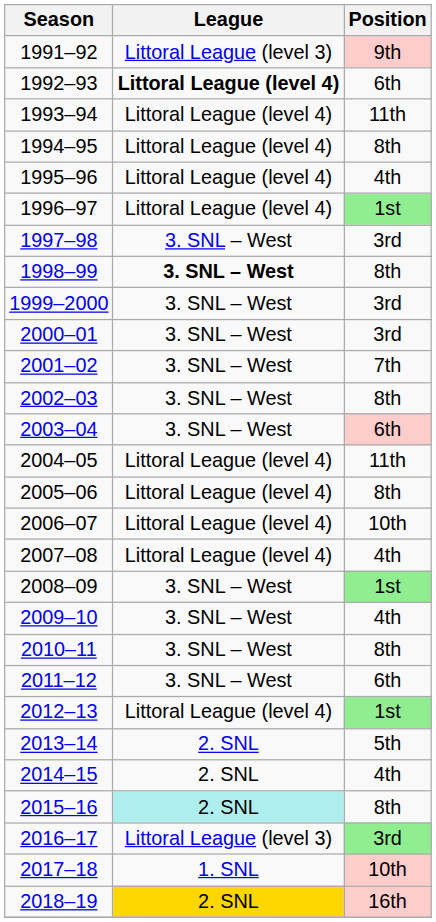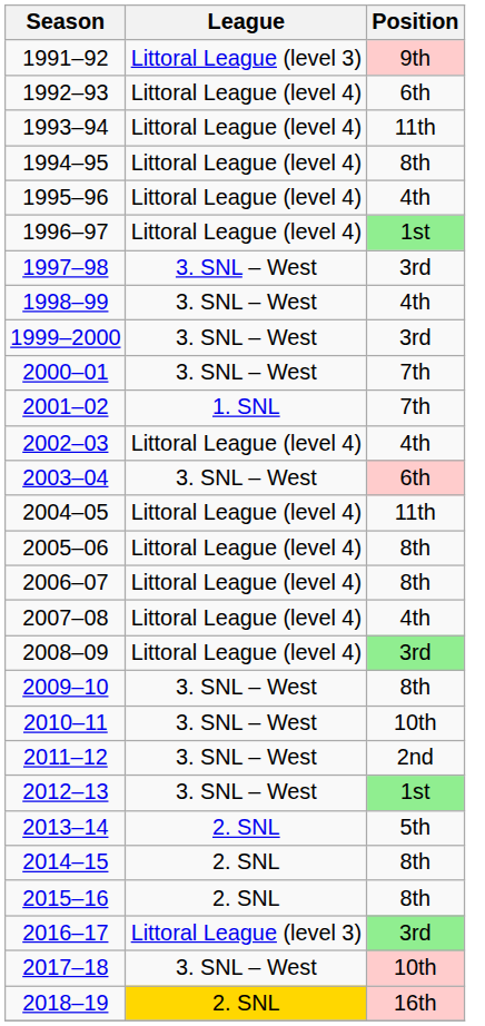 <table class="wikitable" style="text-align: center">
 <tr>
 <th>Season</th>
 <th>League</th>
 <th>Position</th>
 </tr>
 <tr>
 <td>1991–92</td>
 <td><a href='#'>Littoral League</a> (level 3)</td>
 <td style="background: #FFCCCC;">9th</td>
 </tr>
 <tr>
 <td>1992–93</td>
-<td><strong>Littoral League (level 4)</strong></td>
+<td>Littoral League (level 4)</td>
 <td>6th</td>
 </tr>
 <tr>
 <td>1993–94</td>
 <td>Littoral League (level 4)</td>
 <td>11th</td>
 </tr>
 <tr>
 <td>1994–95</td>
 <td>Littoral League (level 4)</td>
 <td>8th</td>
 </tr>
 <tr>
 <td>1995–96</td>
 <td>Littoral League (level 4)</td>
 <td>4th</td>
 </tr>
 <tr>
 <td>1996–97</td>
 <td>Littoral League (level 4)</td>
 <td style="background: #90EE90;">1st</td>
 </tr>
 <tr>
 <td><a href='#'>1997–98</a></td>
 <td><a href='#'>3. SNL</a> – West</td>
 <td>3rd</td>
 </tr>
 <tr>
 <td><a href='#'>1998–99</a></td>
-<td><strong>3. SNL – West</strong></td>
-<td>8th</td>
+<td>3. SNL – West</td>
+<td>4th</td>
 </tr>
 <tr>
 <td><a href='#'>1999–2000</a></td>
 <td>3. SNL – West</td>
 <td>3rd</td>
 </tr>
 <tr>
 <td><a href='#'>2000–01</a></td>
 <td>3. SNL – West</td>
-<td>3rd</td>
+<td>7th</td>
 </tr>
 <tr>
 <td><a href='#'>2001–02</a></td>
-<td>3. SNL – West</td>
+<td><a href='#'>1. SNL</a></td>
 <td>7th</td>
 </tr>
 <tr>
 <td><a href='#'>2002–03</a></td>
-<td>3. SNL – West</td>
-<td>8th</td>
+<td>Littoral League (level 4)</td>
+<td>4th</td>
 </tr>
 <tr>
 <td><a href='#'>2003–04</a></td>
 <td>3. SNL – West</td>
 <td style="background: #FFCCCC;">6th</td>
 </tr>
 <tr>
 <td>2004–05</td>
 <td>Littoral League (level 4)</td>
 <td>11th</td>
 </tr>
 <tr>
 <td>2005–06</td>
 <td>Littoral League (level 4)</td>
 <td>8th</td>
 </tr>
 <tr>
 <td>2006–07</td>
 <td>Littoral League (level 4)</td>
-<td>10th</td>
+<td>8th</td>
 </tr>
 <tr>
 <td>2007–08</td>
 <td>Littoral League (level 4)</td>
 <td>4th</td>
 </tr>
 <tr>
 <td>2008–09</td>
-<td>3. SNL – West</td>
-<td style="background: #90EE90;">1st</td>
+<td>Littoral League (level 4)</td>
+<td style="background: #90EE90;">3rd</td>
 </tr>
 <tr>
 <td><a href='#'>2009–10</a></td>
 <td>3. SNL – West</td>
-<td>4th</td>
+<td>8th</td>
 </tr>
 <tr>
 <td><a href='#'>2010–11</a></td>
 <td>3. SNL – West</td>
-<td>8th</td>
+<td>10th</td>
 </tr>
 <tr>
 <td><a href='#'>2011–12</a></td>
 <td>3. SNL – West</td>
-<td>6th</td>
+<td>2nd</td>
 </tr>
 <tr>
 <td><a href='#'>2012–13</a></td>
-<td>Littoral League (level 4)</td>
+<td>3. SNL – West</td>
 <td style="background: #90EE90;">1st</td>
 </tr>
 <tr>
 <td><a href='#'>2013–14</a></td>
 <td><a href='#'>2. SNL</a></td>
 <td>5th</td>
 </tr>
 <tr>
 <td><a href='#'>2014–15</a></td>
 <td>2. SNL</td>
-<td>4th</td>
+<td>8th</td>
 </tr>
 <tr>
 <td><a href='#'>2015–16</a></td>
-<td style="background: paleturquoise;">2. SNL</td>
+<td>2. SNL</td>
 <td>8th</td>
 </tr>
 <tr>
 <td><a href='#'>2016–17</a></td>
 <td><a href='#'>Littoral League</a> (level 3)</td>
 <td style="background: #90EE90;">3rd</td>
 </tr>
 <tr>
 <td><a href='#'>2017–18</a></td>
-<td><a href='#'>1. SNL</a></td>
+<td>3. SNL – West</td>
 <td style="background: #FFCCCC;">10th</td>
 </tr>
 <tr>
 <td><a href='#'>2018–19</a></td>
 <td style="background: gold;">2. SNL</td>
 <td style="background: #FFCCCC;">16th</td>
 </tr>
 <tr>
 </tr>
 </table>
